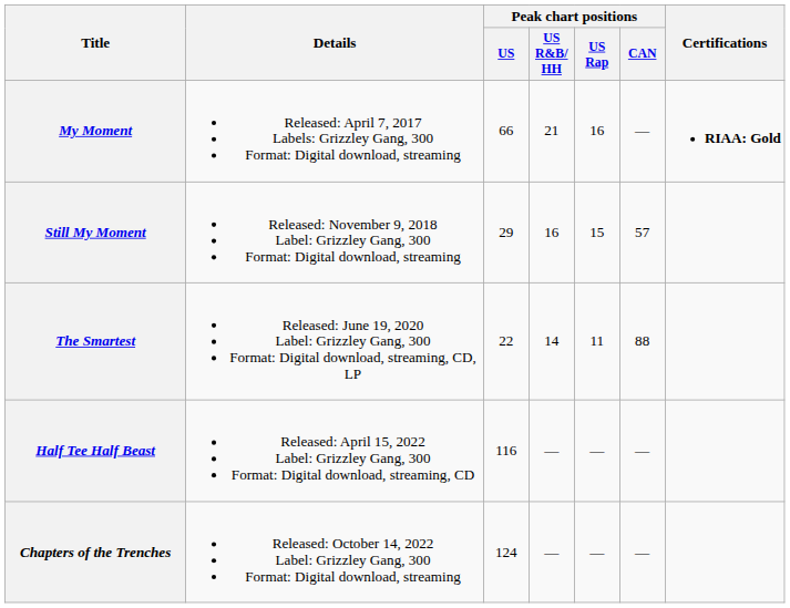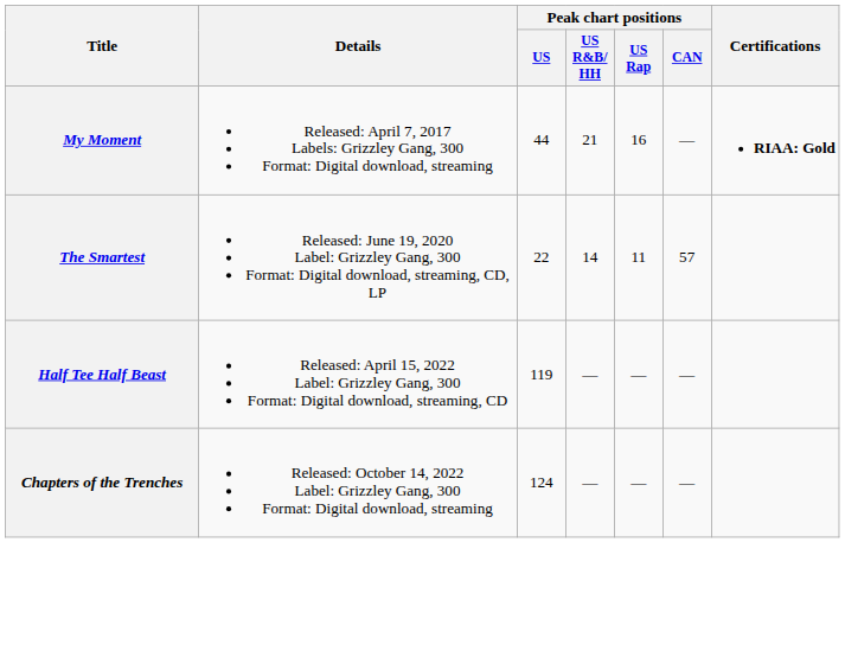 <table class="wikitable plainrowheaders" style="text-align:center;">
 <tr>
 <th scope="col" rowspan="2" style="width:12em;">Title</th>
 <th scope="col" rowspan="2" style="width:20em;">Details</th>
 <th scope="col" colspan="4">Peak chart positions</th>
 <th scope="col" rowspan="2">Certifications</th>
 </tr>
 <tr>
 <th style="width:3em;font-size:90%;"><a href='#'>US</a><br></th>
 <th style="width:3em;font-size:90%;"><a href='#'>US<br>R&B/<br>HH</a><br></th>
 <th style="width:3em;font-size:90%;"><a href='#'>US Rap</a><br></th>
 <th style="width:3em;font-size:90%;"><a href='#'>CAN</a><br></th>
 </tr>
 <tr>
 <th scope="row"><em><a href='#'>My Moment</a></em></th>
 <td><br><ul><li>Released: April 7, 2017</li><li>Labels: Grizzley Gang, 300</li><li>Format: Digital download, streaming</li></ul></td>
-<td>66</td>
+<td>44</td>
 <td>21</td>
 <td>16</td>
 <td>—</td>
 <td><strong><br><ul><li>RIAA: Gold</li></ul></strong></td>
-</tr>
-<tr>
-<th scope="row"><em><a href='#'>Still My Moment</a></em></th>
-<td><br><ul><li>Released: November 9, 2018</li><li>Label: Grizzley Gang, 300</li><li>Format: Digital download, streaming</li></ul></td>
-<td>29</td>
-<td>16</td>
-<td>15</td>
-<td>57</td>
-<td></td>
 </tr>
 <tr>
 <th scope="row"><em><a href='#'>The Smartest</a></em></th>
 <td><br><ul><li>Released: June 19, 2020</li><li>Label: Grizzley Gang, 300</li><li>Format: Digital download, streaming, CD, LP</li></ul></td>
 <td>22</td>
 <td>14</td>
 <td>11</td>
-<td>88</td>
+<td>57</td>
 <td></td>
 </tr>
 <tr>
 <th scope="row"><em><a href='#'>Half Tee Half Beast</a></em></th>
 <td><br><ul><li>Released: April 15, 2022</li><li>Label: Grizzley Gang, 300</li><li>Format: Digital download, streaming, CD</li></ul></td>
-<td>116</td>
+<td>119</td>
 <td>—</td>
 <td>—</td>
 <td>—</td>
 <td></td>
 </tr>
 <tr>
 <th scope="row"><em>Chapters of the Trenches</em></th>
 <td><br><ul><li>Released: October 14, 2022</li><li>Label: Grizzley Gang, 300</li><li>Format: Digital download, streaming</li></ul></td>
 <td>124</td>
 <td>—</td>
 <td>—</td>
 <td>—</td>
 </tr>
 </table>
